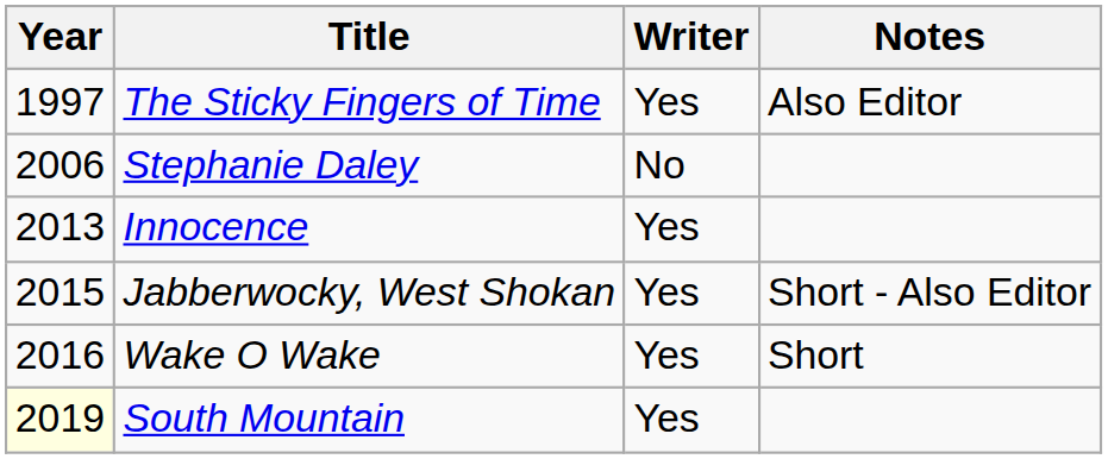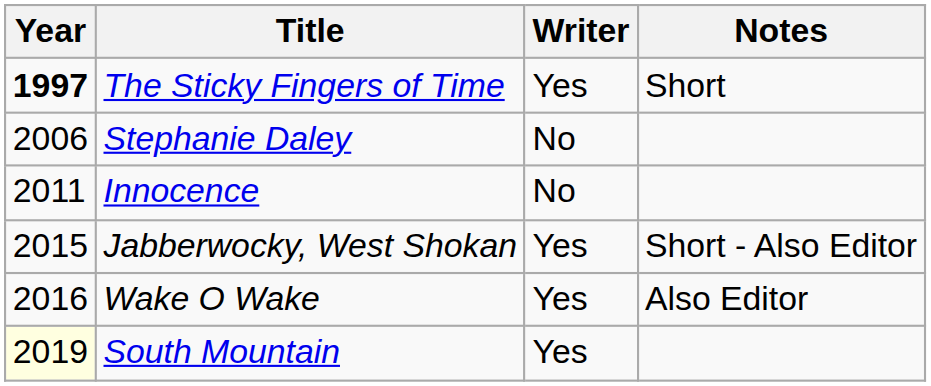 <table class="wikitable">
 <tr>
 <th>Year</th>
 <th>Title</th>
 <th>Writer</th>
 <th>Notes</th>
 </tr>
 <tr>
-<td>1997</td>
+<td><strong>1997</strong></td>
 <td><em><a href='#'>The Sticky Fingers of Time</a></em></td>
 <td>Yes</td>
-<td>Also Editor</td>
+<td>Short</td>
 </tr>
 <tr>
 <td>2006</td>
 <td><em><a href='#'>Stephanie Daley</a></em></td>
 <td>No</td>
 <td></td>
 </tr>
 <tr>
-<td>2013</td>
+<td>2011</td>
 <td><em><a href='#'>Innocence</a></em></td>
-<td>Yes</td>
+<td>No</td>
 <td></td>
 </tr>
 <tr>
 <td>2015</td>
 <td><em>Jabberwocky, West Shokan</em></td>
 <td>Yes</td>
 <td>Short - Also Editor</td>
 </tr>
 <tr>
 <td>2016</td>
 <td><em>Wake O Wake</em></td>
 <td>Yes</td>
-<td>Short</td>
+<td>Also Editor</td>
 </tr>
 <tr>
 <td style="background: lightyellow;">2019</td>
 <td><em><a href='#'>South Mountain</a></em></td>
 <td>Yes</td>
 <td></td>
 </tr>
 </table>
